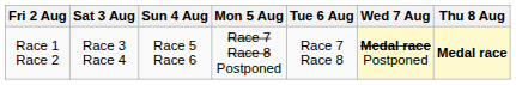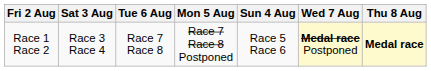 <table class="wikitable" style="text-align: center;">
 <tr>
 <th>Fri 2 Aug</th>
 <th>Sat 3 Aug</th>
+<th>Tue 6 Aug</th>
+<th>Mon 5 Aug</th>
 <th>Sun 4 Aug</th>
-<th>Mon 5 Aug</th>
-<th>Tue 6 Aug</th>
 <th>Wed 7 Aug</th>
 <th>Thu 8 Aug</th>
 </tr>
 <tr>
 <td>Race 1<br>Race 2</td>
 <td>Race 3<br>Race 4</td>
+<td>Race 7<br>Race 8</td>
+<td><s>Race 7<br>Race 8</s><br>Postponed</td>
 <td>Race 5<br>Race 6</td>
-<td><s>Race 7<br>Race 8</s><br>Postponed</td>
-<td>Race 7<br>Race 8</td>
 <td style=background:lemonchiffon><s><strong>Medal race</strong></s> <br>Postponed</td>
 <td style=background:lemonchiffon><strong>Medal race</strong></td>
 </tr>
 </table>
